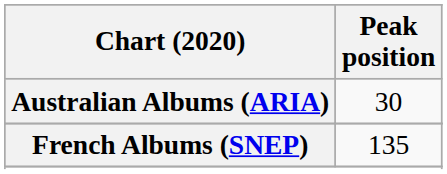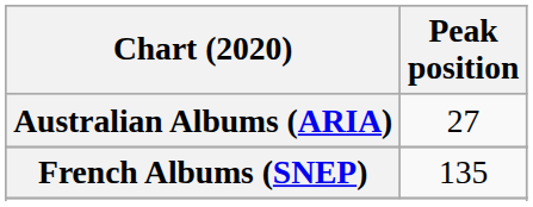 <table class="wikitable sortable plainrowheaders" style="text-align:center">
 <tr>
 <th scope="col">Chart (2020)</th>
 <th scope="col">Peak<br>position</th>
 </tr>
 <tr>
 <th scope="row">Australian Albums (<a href='#'>ARIA</a>)</th>
-<td>30</td>
+<td>27</td>
 </tr>
 <tr>
 </tr>
 <tr>
 </tr>
 <tr>
 </tr>
 <tr>
 </tr>
 <tr>
 <th scope="row">French Albums (<a href='#'>SNEP</a>)</th>
 <td>135</td>
 </tr>
 <tr>
 </tr>
 <tr>
 </tr>
 <tr>
 </tr>
 <tr>
 </tr>
 <tr>
 </tr>
 <tr>
 </tr>
 <tr>
 </tr>
 <tr>
 </tr>
 <tr>
 </tr>
 <tr>
 </tr>
 <tr>
 </tr>
 <tr>
 </tr>
 <tr>
 </tr>
 <tr>
 </tr>
 <tr>
 </tr>
 </table>
